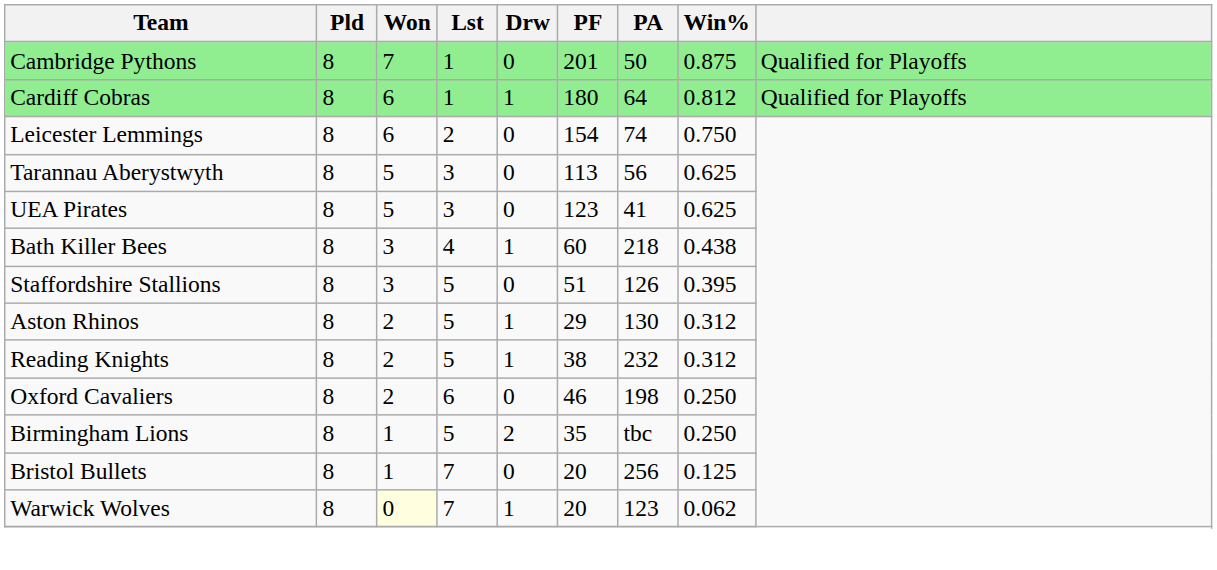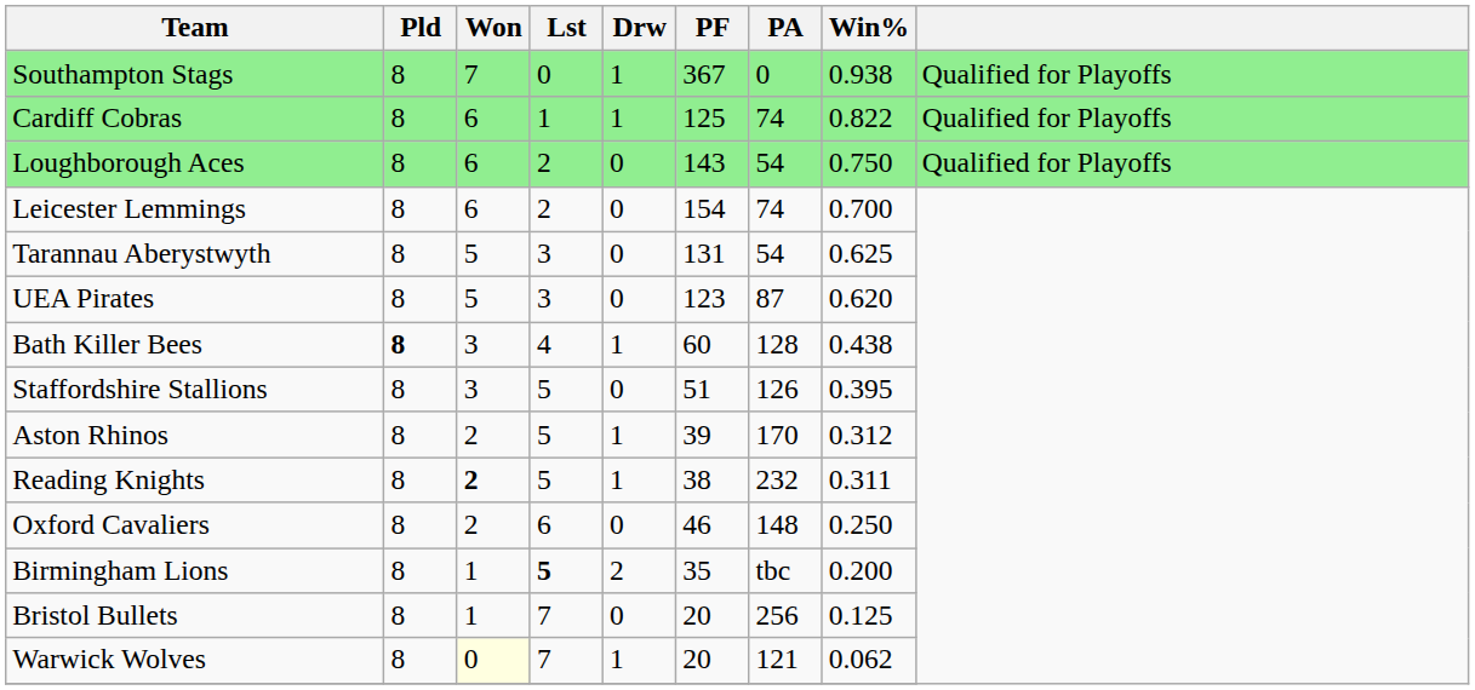 <table class="wikitable" width=65%">
 <tr>
 <th width=26%>Team</th>
 <th width=5%>Pld</th>
 <th width=5%>Won</th>
 <th width=5%>Lst</th>
 <th width=5%>Drw</th>
 <th width=5%>PF</th>
 <th width=5%>PA</th>
 <th width=6%>Win%</th>
 <th width=38%></th>
 </tr>
 <tr style="background:lightgreen">
-<td>Cambridge Pythons</td>
+<td>Southampton Stags</td>
 <td>8</td>
 <td>7</td>
+<td>0</td>
 <td>1</td>
+<td>367</td>
 <td>0</td>
-<td>201</td>
-<td>50</td>
-<td>0.875</td>
+<td>0.938</td>
 <td>Qualified for Playoffs</td>
 </tr>
 <tr style="background:lightgreen">
 <td>Cardiff Cobras</td>
 <td>8</td>
 <td>6</td>
 <td>1</td>
 <td>1</td>
-<td>180</td>
-<td>64</td>
-<td>0.812</td>
+<td>125</td>
+<td>74</td>
+<td>0.822</td>
+<td>Qualified for Playoffs</td>
+</tr>
+<tr style="background:lightgreen">
+<td>Loughborough Aces</td>
+<td>8</td>
+<td>6</td>
+<td>2</td>
+<td>0</td>
+<td>143</td>
+<td>54</td>
+<td>0.750</td>
 <td>Qualified for Playoffs</td>
 </tr>
 <tr>
 <td>Leicester Lemmings</td>
 <td>8</td>
 <td>6</td>
 <td>2</td>
 <td>0</td>
 <td>154</td>
 <td>74</td>
-<td>0.750</td>
+<td>0.700</td>
 </tr>
 <tr>
 <td>Tarannau Aberystwyth</td>
 <td>8</td>
 <td>5</td>
 <td>3</td>
 <td>0</td>
-<td>113</td>
-<td>56</td>
+<td>131</td>
+<td>54</td>
 <td>0.625</td>
 </tr>
 <tr>
 <td>UEA Pirates</td>
 <td>8</td>
 <td>5</td>
 <td>3</td>
 <td>0</td>
 <td>123</td>
-<td>41</td>
-<td>0.625</td>
+<td>87</td>
+<td>0.620</td>
 </tr>
 <tr>
 <td>Bath Killer Bees</td>
-<td>8</td>
+<td><strong>8</strong></td>
 <td>3</td>
 <td>4</td>
 <td>1</td>
 <td>60</td>
-<td>218</td>
+<td>128</td>
 <td>0.438</td>
 </tr>
 <tr>
 <td>Staffordshire Stallions</td>
 <td>8</td>
 <td>3</td>
 <td>5</td>
 <td>0</td>
 <td>51</td>
 <td>126</td>
 <td>0.395</td>
 </tr>
 <tr>
 <td>Aston Rhinos</td>
 <td>8</td>
 <td>2</td>
 <td>5</td>
 <td>1</td>
-<td>29</td>
-<td>130</td>
+<td>39</td>
+<td>170</td>
 <td>0.312</td>
 </tr>
 <tr>
 <td>Reading Knights</td>
 <td>8</td>
-<td>2</td>
+<td><strong>2</strong></td>
 <td>5</td>
 <td>1</td>
 <td>38</td>
 <td>232</td>
-<td>0.312</td>
+<td>0.311</td>
 </tr>
 <tr>
 <td>Oxford Cavaliers</td>
 <td>8</td>
 <td>2</td>
 <td>6</td>
 <td>0</td>
 <td>46</td>
-<td>198</td>
+<td>148</td>
 <td>0.250</td>
 </tr>
 <tr>
 <td>Birmingham Lions</td>
 <td>8</td>
 <td>1</td>
-<td>5</td>
+<td><strong>5</strong></td>
 <td>2</td>
 <td>35</td>
 <td>tbc</td>
-<td>0.250</td>
+<td>0.200</td>
 </tr>
 <tr>
 <td>Bristol Bullets</td>
 <td>8</td>
 <td>1</td>
 <td>7</td>
 <td>0</td>
 <td>20</td>
 <td>256</td>
 <td>0.125</td>
 </tr>
 <tr>
 <td>Warwick Wolves</td>
 <td>8</td>
 <td style="background: lightyellow;">0</td>
 <td>7</td>
 <td>1</td>
 <td>20</td>
-<td>123</td>
+<td>121</td>
 <td>0.062</td>
 </tr>
 <tr>
 </tr>
 </table>
